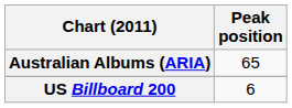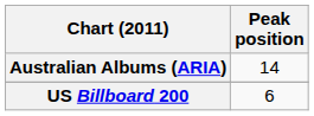 <table class="wikitable sortable plainrowheaders">
 <tr>
 <th scope="col">Chart (2011)</th>
 <th scope="col">Peak<br>position</th>
 </tr>
 <tr>
 <th scope="row">Australian Albums (<a href='#'>ARIA</a>)</th>
-<td align="center">65</td>
+<td align="center">14</td>
 </tr>
 <tr>
 </tr>
 <tr>
 </tr>
 <tr>
 </tr>
 <tr>
 </tr>
 <tr>
 </tr>
 <tr>
 </tr>
 <tr>
 <th scope="row">US <a href='#'><em>Billboard</em> 200</a></th>
 <td align="center">6</td>
 </tr>
 </table>
